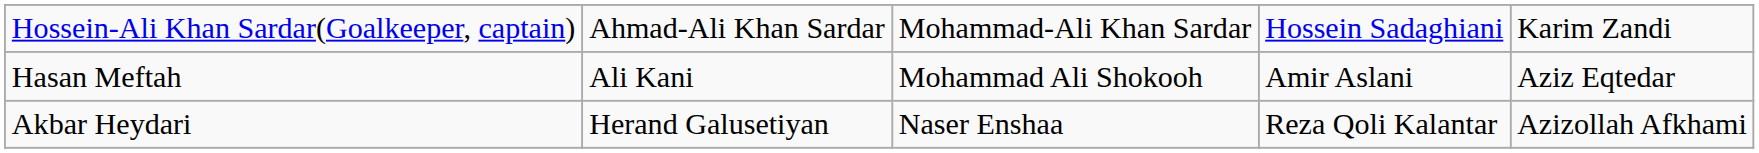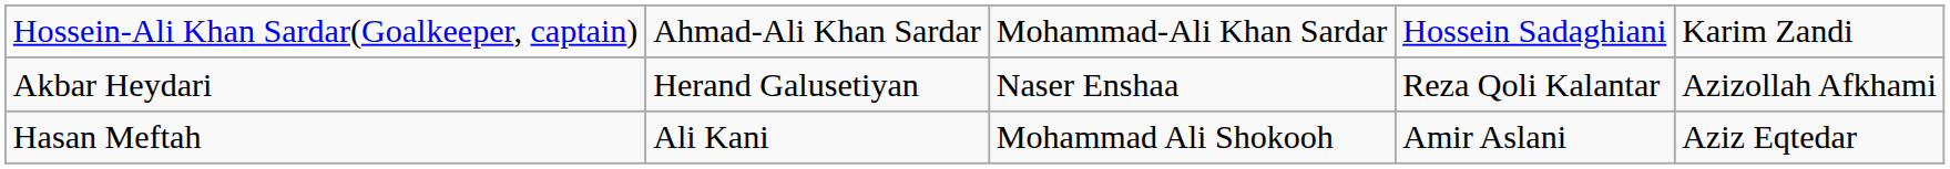 <table class="wikitable">
 <tr>
 <td><a href='#'>Hossein-Ali Khan Sardar</a>(<a href='#'>Goalkeeper</a>, <a href='#'>captain</a>)</td>
 <td>Ahmad-Ali Khan Sardar</td>
 <td>Mohammad-Ali Khan Sardar</td>
 <td><a href='#'>Hossein Sadaghiani</a></td>
 <td>Karim Zandi</td>
 </tr>
 <tr>
+<td>Akbar Heydari</td>
+<td>Herand Galusetiyan</td>
+<td>Naser Enshaa</td>
+<td>Reza Qoli Kalantar</td>
+<td>Azizollah Afkhami</td>
+</tr>
+<tr>
 <td>Hasan Meftah</td>
 <td>Ali Kani</td>
 <td>Mohammad Ali Shokooh</td>
 <td>Amir Aslani</td>
 <td>Aziz Eqtedar</td>
 </tr>
-<tr>
-<td>Akbar Heydari</td>
-<td>Herand Galusetiyan</td>
-<td>Naser Enshaa</td>
-<td>Reza Qoli Kalantar</td>
-<td>Azizollah Afkhami</td>
-</tr>
 </table>
